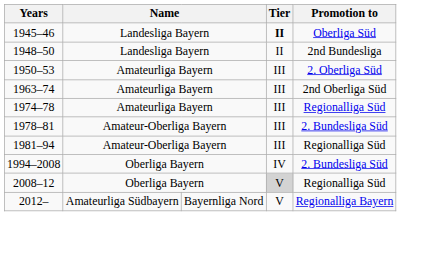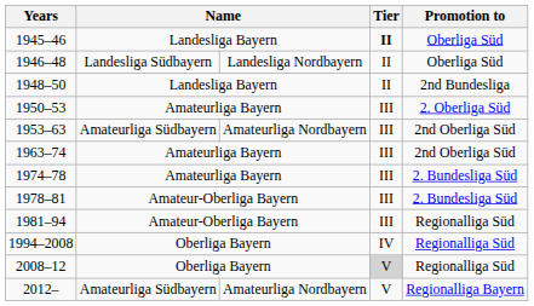 <table class="wikitable">
 <tr align="center">
 <th>Years</th>
 <th colspan=2>Name</th>
 <th>Tier</th>
 <th>Promotion to</th>
 </tr>
 <tr align="center">
 <td>1945–46</td>
 <td colspan=2>Landesliga Bayern</td>
 <td><strong>II</strong></td>
 <td><a href='#'>Oberliga Süd</a></td>
 </tr>
 <tr align="center">
+<td>1946–48</td>
+<td>Landesliga Südbayern</td>
+<td>Landesliga Nordbayern</td>
+<td>II</td>
+<td>Oberliga Süd</td>
+</tr>
+<tr align="center">
 <td>1948–50</td>
 <td colspan=2>Landesliga Bayern</td>
 <td>II</td>
 <td>2nd Bundesliga</td>
 </tr>
 <tr align="center">
 <td>1950–53</td>
 <td colspan=2>Amateurliga Bayern</td>
 <td>III</td>
 <td><a href='#'>2. Oberliga Süd</a></td>
 </tr>
 <tr align="center">
+<td>1953–63</td>
+<td>Amateurliga Südbayern</td>
+<td>Amateurliga Nordbayern</td>
+<td>III</td>
+<td>2nd Oberliga Süd</td>
+</tr>
+<tr align="center">
 <td>1963–74</td>
 <td colspan=2>Amateurliga Bayern</td>
 <td>III</td>
 <td>2nd Oberliga Süd</td>
 </tr>
 <tr align="center">
 <td>1974–78</td>
 <td colspan=2>Amateurliga Bayern</td>
 <td>III</td>
-<td><a href='#'>Regionalliga Süd</a></td>
+<td><a href='#'>2. Bundesliga Süd</a></td>
 </tr>
 <tr align="center">
 <td>1978–81</td>
 <td colspan=2>Amateur-Oberliga Bayern</td>
 <td>III</td>
 <td><a href='#'>2. Bundesliga Süd</a></td>
 </tr>
 <tr align="center">
 <td>1981–94</td>
 <td colspan=2>Amateur-Oberliga Bayern</td>
 <td>III</td>
 <td>Regionalliga Süd</td>
 </tr>
 <tr align="center">
 <td>1994–2008</td>
 <td colspan=2>Oberliga Bayern</td>
 <td>IV</td>
-<td><a href='#'>2. Bundesliga Süd</a></td>
+<td><a href='#'>Regionalliga Süd</a></td>
 </tr>
 <tr align="center">
 <td>2008–12</td>
 <td colspan=2>Oberliga Bayern</td>
 <td style="background: lightgrey;">V</td>
 <td>Regionalliga Süd</td>
 </tr>
 <tr align="center">
 <td>2012–</td>
 <td>Amateurliga Südbayern</td>
-<td>Bayernliga Nord</td>
+<td>Amateurliga Nordbayern</td>
 <td>V</td>
 <td><a href='#'>Regionalliga Bayern</a></td>
 </tr>
 </table>
